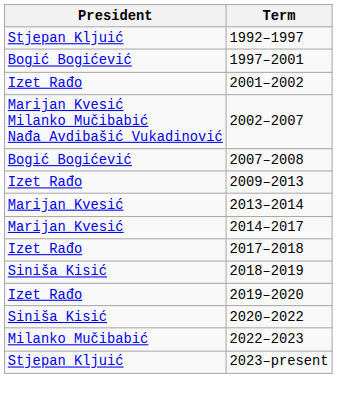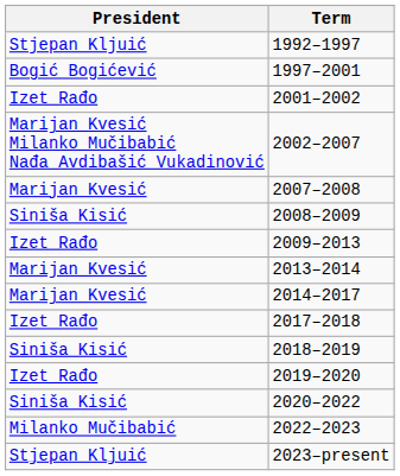 <table class="wikitable">
 <tr>
 <th>President</th>
 <th>Term</th>
 </tr>
 <tr>
 <td><a href='#'>Stjepan Kljuić</a></td>
 <td>1992–1997</td>
 </tr>
 <tr>
 <td><a href='#'>Bogić Bogićević</a></td>
 <td>1997–2001</td>
 </tr>
 <tr>
 <td><a href='#'>Izet Rađo</a></td>
 <td>2001–2002</td>
 </tr>
 <tr>
 <td><a href='#'>Marijan Kvesić</a><br><a href='#'>Milanko Mučibabić</a><br><a href='#'>Nađa Avdibašić Vukadinović</a></td>
 <td>2002–2007</td>
 </tr>
 <tr>
-<td><a href='#'>Bogić Bogićević</a></td>
+<td><a href='#'>Marijan Kvesić</a></td>
 <td>2007–2008</td>
+</tr>
+<tr>
+<td><a href='#'>Siniša Kisić</a></td>
+<td>2008–2009</td>
 </tr>
 <tr>
 <td><a href='#'>Izet Rađo</a></td>
 <td>2009–2013</td>
 </tr>
 <tr>
 <td><a href='#'>Marijan Kvesić</a></td>
 <td>2013–2014</td>
 </tr>
 <tr>
 <td><a href='#'>Marijan Kvesić</a></td>
 <td>2014–2017</td>
 </tr>
 <tr>
 <td><a href='#'>Izet Rađo</a></td>
 <td>2017–2018</td>
 </tr>
 <tr>
 <td><a href='#'>Siniša Kisić</a></td>
 <td>2018–2019</td>
 </tr>
 <tr>
 <td><a href='#'>Izet Rađo</a></td>
 <td>2019–2020</td>
 </tr>
 <tr>
 <td><a href='#'>Siniša Kisić</a></td>
 <td>2020–2022</td>
 </tr>
 <tr>
 <td><a href='#'>Milanko Mučibabić</a></td>
 <td>2022–2023</td>
 </tr>
 <tr>
 <td><a href='#'>Stjepan Kljuić</a></td>
 <td>2023–present</td>
 </tr>
 </table>
